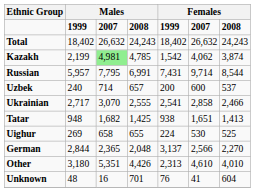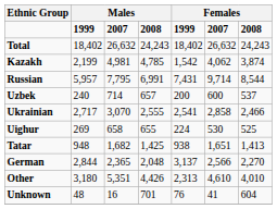 <table class="wikitable">
 <tr>
 <th><strong>Ethnic Group</strong></th>
 <th colspan=3><strong>Males</strong></th>
 <th colspan=3><strong>Females</strong></th>
 </tr>
 <tr --->
 <td></td>
 <td><strong>1999</strong></td>
 <td><strong>2007</strong></td>
 <td><strong>2008</strong></td>
 <td><strong>1999</strong></td>
 <td><strong>2007</strong></td>
 <td><strong>2008</strong></td>
 </tr>
 <tr --->
 <td><strong>Total</strong></td>
 <td>18,402</td>
 <td>26,632</td>
 <td>24,243</td>
 <td>18,402</td>
 <td>26,632</td>
 <td>24,243</td>
 </tr>
 <tr --->
 <td><strong>Kazakh</strong></td>
 <td>2,199</td>
-<td style="background: lightgreen;">4,981</td>
+<td>4,981</td>
 <td>4,785</td>
 <td>1,542</td>
 <td>4,062</td>
 <td>3,874</td>
 </tr>
 <tr --->
 <td><strong>Russian</strong></td>
 <td>5,957</td>
 <td>7,795</td>
 <td>6,991</td>
 <td>7,431</td>
 <td>9,714</td>
 <td>8,544</td>
 </tr>
 <tr --->
 <td><strong>Uzbek</strong></td>
 <td>240</td>
 <td>714</td>
 <td>657</td>
 <td>200</td>
 <td>600</td>
 <td>537</td>
 </tr>
 <tr --->
 <td><strong>Ukrainian</strong></td>
 <td>2,717</td>
 <td>3,070</td>
 <td>2,555</td>
 <td>2,541</td>
 <td>2,858</td>
 <td>2,466</td>
 </tr>
 <tr --->
+<td><strong>Uighur</strong></td>
+<td>269</td>
+<td>658</td>
+<td>655</td>
+<td>224</td>
+<td>530</td>
+<td>525</td>
+</tr>
+<tr --->
 <td><strong>Tatar</strong></td>
 <td>948</td>
 <td>1,682</td>
 <td>1,425</td>
 <td>938</td>
 <td>1,651</td>
 <td>1,413</td>
-</tr>
-<tr --->
-<td><strong>Uighur</strong></td>
-<td>269</td>
-<td>658</td>
-<td>655</td>
-<td>224</td>
-<td>530</td>
-<td>525</td>
 </tr>
 <tr --->
 <td><strong>German</strong></td>
 <td>2,844</td>
 <td>2,365</td>
 <td>2,048</td>
 <td>3,137</td>
 <td>2,566</td>
 <td>2,270</td>
 </tr>
 <tr --->
 <td><strong>Other</strong></td>
 <td>3,180</td>
 <td>5,351</td>
 <td>4,426</td>
 <td>2,313</td>
 <td>4,610</td>
 <td>4,010</td>
 </tr>
 <tr --->
 <td><strong>Unknown</strong></td>
 <td>48</td>
 <td>16</td>
 <td>701</td>
 <td>76</td>
 <td>41</td>
 <td>604</td>
 </tr>
 <tr --->
 </tr>
 </table>
